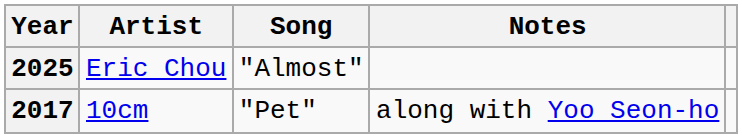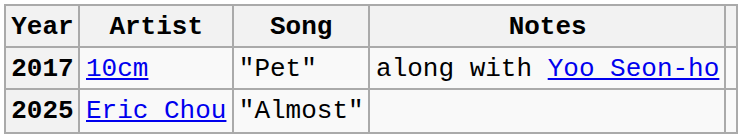 <table class="wikitable plainrowheaders">
 <tr>
 <th scope="col">Year</th>
 <th scope="col">Artist</th>
 <th scope="col">Song</th>
 <th scope="col">Notes</th>
 <th scope="col" class="unsortable"></th>
 </tr>
 <tr>
+<th scope="row">2017</th>
+<td><a href='#'>10cm</a></td>
+<td>"Pet"</td>
+<td>along with <a href='#'>Yoo Seon-ho</a></td>
+<td></td>
+</tr>
+<tr>
 <th scope="row">2025</th>
 <td><a href='#'>Eric Chou</a></td>
 <td>"Almost"</td>
 <td></td>
 <td></td>
 </tr>
-<tr>
-<th scope="row">2017</th>
-<td><a href='#'>10cm</a></td>
-<td>"Pet"</td>
-<td>along with <a href='#'>Yoo Seon-ho</a></td>
-<td></td>
-</tr>
 </table>
